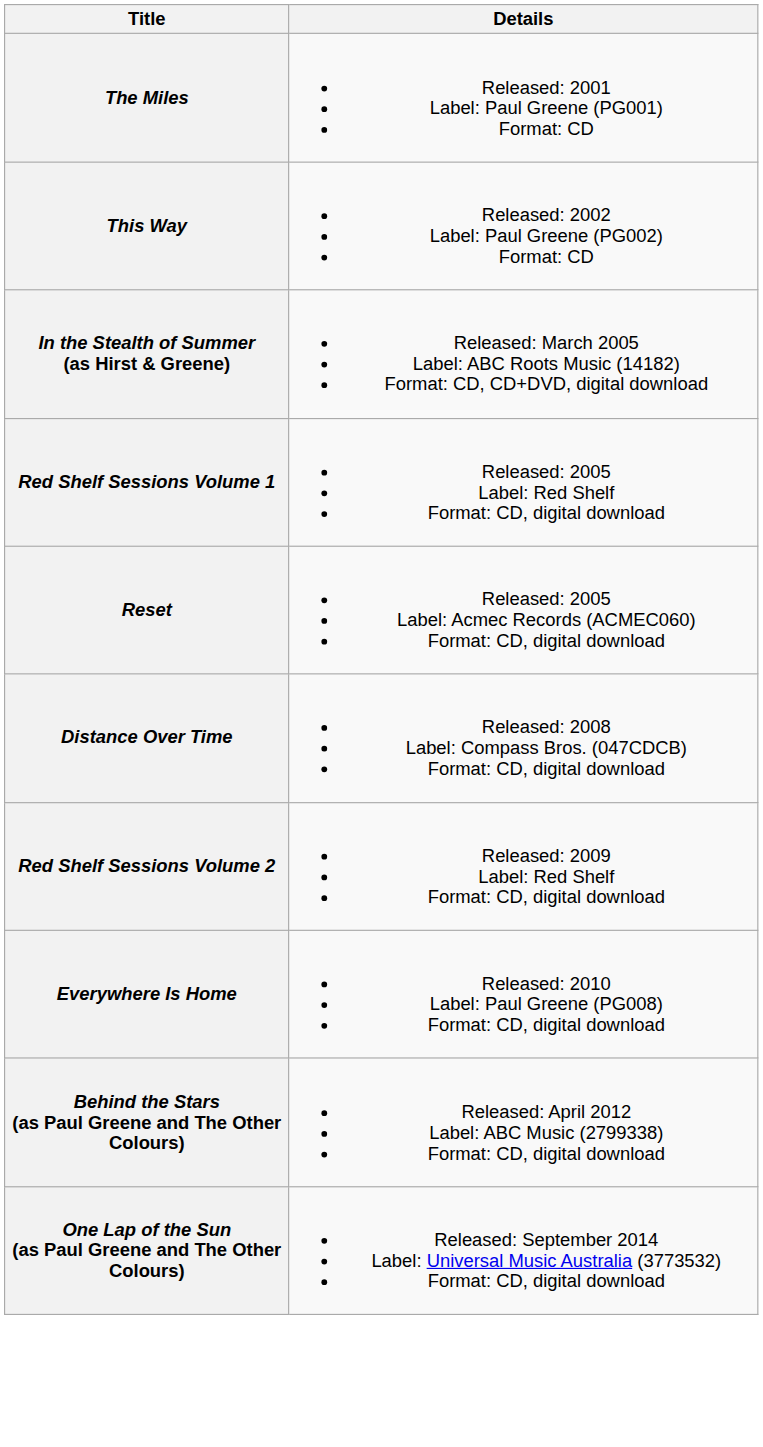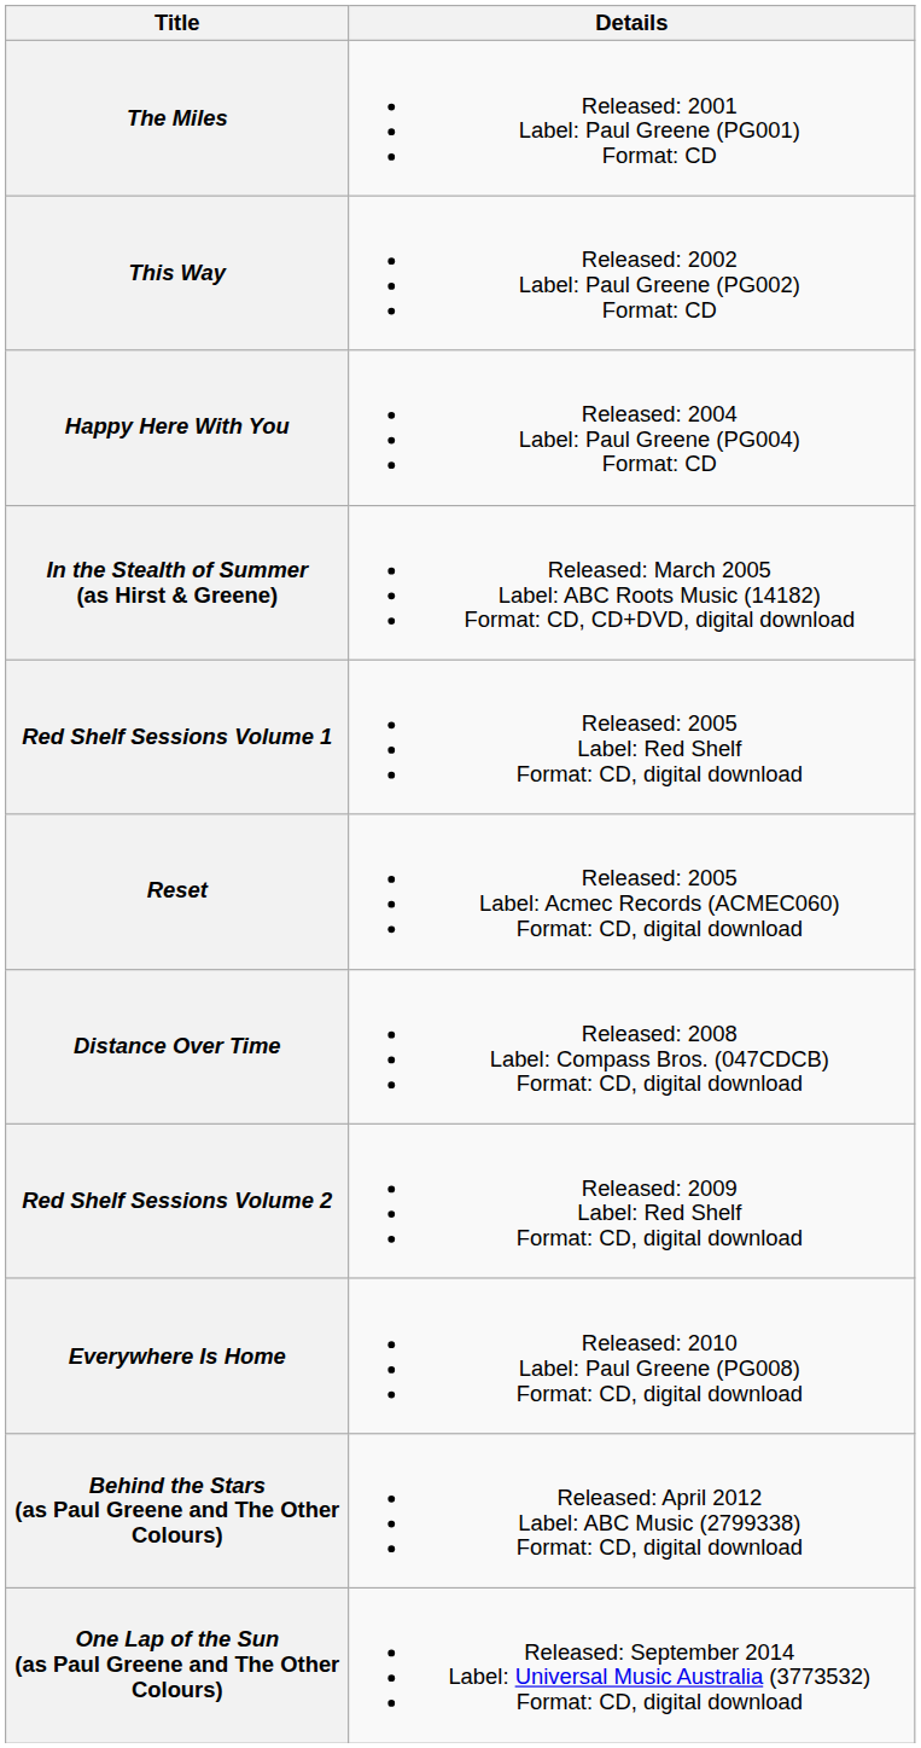 <table class="wikitable plainrowheaders" style="text-align:center;" border="1">
 <tr>
 <th scope="col" style="width:15em;">Title</th>
 <th scope="col" style="width:25em;">Details</th>
 </tr>
 <tr>
 <th scope="row"><em>The Miles</em></th>
 <td><br><ul><li>Released: 2001</li><li>Label: Paul Greene (PG001)</li><li>Format: CD</li></ul></td>
 </tr>
 <tr>
 <th scope="row"><em>This Way</em></th>
 <td><br><ul><li>Released: 2002</li><li>Label: Paul Greene (PG002)</li><li>Format: CD</li></ul></td>
+</tr>
+<tr>
+<th scope="row"><em>Happy Here With You</em></th>
+<td><br><ul><li>Released: 2004</li><li>Label: Paul Greene (PG004)</li><li>Format: CD</li></ul></td>
 </tr>
 <tr>
 <th scope="row"><em>In the Stealth of Summer</em> <br>(as Hirst & Greene)</th>
 <td><br><ul><li>Released: March 2005</li><li>Label: ABC Roots Music (14182)</li><li>Format: CD, CD+DVD, digital download</li></ul></td>
 </tr>
 <tr>
 <th scope="row"><em>Red Shelf Sessions Volume 1</em></th>
 <td><br><ul><li>Released: 2005</li><li>Label: Red Shelf</li><li>Format: CD, digital download</li></ul></td>
 </tr>
 <tr>
 <th scope="row"><em>Reset</em></th>
 <td><br><ul><li>Released: 2005</li><li>Label: Acmec Records (ACMEC060)</li><li>Format: CD, digital download</li></ul></td>
 </tr>
 <tr>
 <th scope="row"><em>Distance Over Time</em></th>
 <td><br><ul><li>Released: 2008</li><li>Label: Compass Bros. (047CDCB)</li><li>Format: CD, digital download</li></ul></td>
 </tr>
 <tr>
 <th scope="row"><em>Red Shelf Sessions Volume 2</em></th>
 <td><br><ul><li>Released: 2009</li><li>Label: Red Shelf</li><li>Format: CD, digital download</li></ul></td>
 </tr>
 <tr>
 <th scope="row"><em>Everywhere Is Home</em></th>
 <td><br><ul><li>Released: 2010</li><li>Label: Paul Greene (PG008)</li><li>Format: CD, digital download</li></ul></td>
 </tr>
 <tr>
 <th scope="row"><em>Behind the Stars</em> <br>(as Paul Greene and The Other Colours)</th>
 <td><br><ul><li>Released: April 2012</li><li>Label: ABC Music (2799338)</li><li>Format: CD, digital download</li></ul></td>
 </tr>
 <tr>
 <th scope="row"><em>One Lap of the Sun</em> <br>(as Paul Greene and The Other Colours)</th>
 <td><br><ul><li>Released: September 2014</li><li>Label: <a href='#'>Universal Music Australia</a> (3773532)</li><li>Format: CD, digital download</li></ul></td>
 </tr>
 </table>
